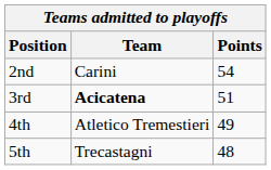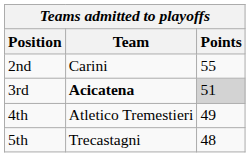 <table class="wikitable">
 <tr>
 <th colspan="3"><em>Teams admitted to playoffs</em></th>
 </tr>
 <tr>
 <th>Position</th>
 <th>Team</th>
 <th>Points</th>
 </tr>
 <tr>
 <td>2nd</td>
 <td>Carini</td>
-<td>54</td>
+<td>55</td>
 </tr>
 <tr>
 <td>3rd</td>
 <td><strong>Acicatena</strong></td>
-<td>51</td>
+<td style="background: lightgrey;">51</td>
 </tr>
 <tr>
 <td>4th</td>
 <td>Atletico Tremestieri</td>
 <td>49</td>
 </tr>
 <tr>
 <td>5th</td>
 <td>Trecastagni</td>
 <td>48</td>
 </tr>
 </table>
